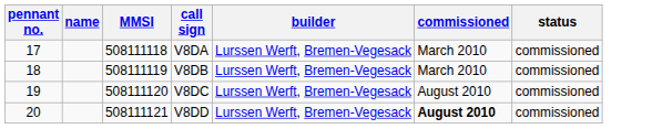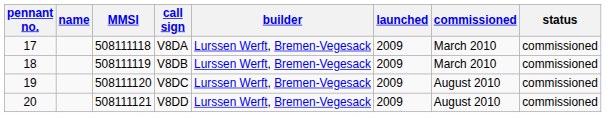 <table class="wikitable">
 <tr>
 <th align=center><a href='#'>pennant<br>no.</a></th>
 <th><a href='#'>name</a></th>
 <th><a href='#'>MMSI</a></th>
 <th><a href='#'>call<br>sign</a></th>
 <th><a href='#'>builder</a></th>
+<th><a href='#'>launched</a></th>
 <th><a href='#'>commissioned</a></th>
 <th>status</th>
 </tr>
 <tr>
 <td align=center>17</td>
 <td></td>
 <td>508111118 </td>
 <td>V8DA </td>
 <td><a href='#'>Lurssen Werft</a>, <a href='#'>Bremen-Vegesack</a></td>
+<td>2009</td>
 <td>March 2010</td>
 <td>commissioned</td>
 </tr>
 <tr>
 <td align=center>18</td>
 <td></td>
 <td>508111119 </td>
 <td>V8DB </td>
 <td><a href='#'>Lurssen Werft</a>, <a href='#'>Bremen-Vegesack</a></td>
+<td>2009</td>
 <td>March 2010</td>
 <td>commissioned</td>
 </tr>
 <tr>
 <td align=center>19</td>
 <td></td>
 <td>508111120 </td>
 <td>V8DC </td>
 <td><a href='#'>Lurssen Werft</a>, <a href='#'>Bremen-Vegesack</a></td>
+<td>2009</td>
 <td>August 2010</td>
 <td>commissioned</td>
 </tr>
 <tr>
 <td align=center>20</td>
 <td></td>
 <td>508111121 </td>
 <td>V8DD </td>
 <td><a href='#'>Lurssen Werft</a>, <a href='#'>Bremen-Vegesack</a></td>
-<td><strong>August 2010</strong></td>
+<td>2009</td>
+<td>August 2010</td>
 <td>commissioned</td>
 </tr>
 </table>
